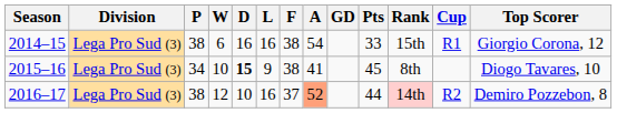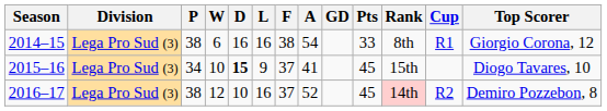 <table class="wikitable sortable" style="text-align:center;">
 <tr>
 <th>Season</th>
 <th class="unsortable">Division</th>
 <th>P</th>
 <th>W</th>
 <th>D</th>
 <th>L</th>
 <th>F</th>
 <th>A</th>
 <th>GD</th>
 <th>Pts</th>
 <th>Rank</th>
 <th><a href='#'>Cup</a></th>
 <th class="unsortable">Top Scorer</th>
 </tr>
 <tr>
 <td><a href='#'>2014–15</a></td>
 <td bgcolor="#FFDF9F"><a href='#'>Lega Pro Sud</a> <small>(3)</small></td>
 <td>38</td>
 <td>6</td>
 <td>16</td>
 <td>16</td>
 <td>38</td>
 <td>54</td>
 <td></td>
 <td>33</td>
-<td>15th</td>
+<td>8th</td>
 <td><a href='#'>R1</a></td>
 <td> <a href='#'>Giorgio Corona</a>, 12</td>
 </tr>
 <tr>
 <td><a href='#'>2015–16</a></td>
 <td bgcolor="#FFDF9F"><a href='#'>Lega Pro Sud</a> <small>(3)</small></td>
 <td>34</td>
 <td>10</td>
 <td><strong>15</strong></td>
 <td>9</td>
-<td>38</td>
+<td>37</td>
 <td>41</td>
 <td></td>
 <td>45</td>
-<td>8th</td>
+<td>15th</td>
 <td></td>
 <td> <a href='#'>Diogo Tavares</a>, 10</td>
 </tr>
 <tr>
 <td><a href='#'>2016–17</a></td>
 <td bgcolor="#FFDF9F"><a href='#'>Lega Pro Sud</a> <small>(3)</small></td>
 <td>38</td>
 <td>12</td>
 <td>10</td>
 <td>16</td>
 <td>37</td>
-<td style="background: lightsalmon;">52</td>
+<td>52</td>
 <td></td>
-<td>44</td>
+<td>45</td>
 <td bgcolor="#FFCFCF">14th</td>
 <td><a href='#'>R2</a></td>
 <td> <a href='#'>Demiro Pozzebon</a>, 8</td>
 </tr>
 </table>
